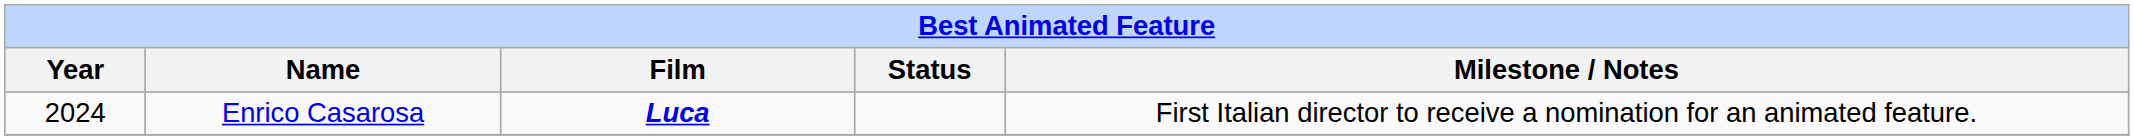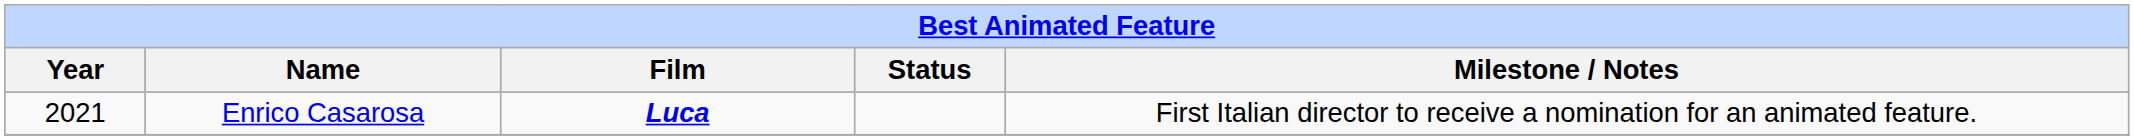 <table class="wikitable" style="text-align: center">
 <tr style="background:#bfd7ff;">
 <td colspan="5" style="text-align:center;"><strong><a href='#'>Best Animated Feature</a></strong></td>
 </tr>
 <tr style="background:#ebf5ff;">
 <th style="width:075px;">Year</th>
 <th style="width:200px;">Name</th>
 <th style="width:200px;">Film</th>
 <th style="width:080px;">Status</th>
 <th style="width:650px;">Milestone / Notes</th>
 </tr>
 <tr>
-<td>2024</td>
+<td>2021</td>
 <td><a href='#'>Enrico Casarosa</a></td>
 <td><strong><em><a href='#'>Luca</a></em></strong></td>
 <td></td>
 <td>First Italian director to receive a nomination for an animated feature.</td>
 </tr>
 <tr>
 </tr>
 </table>
